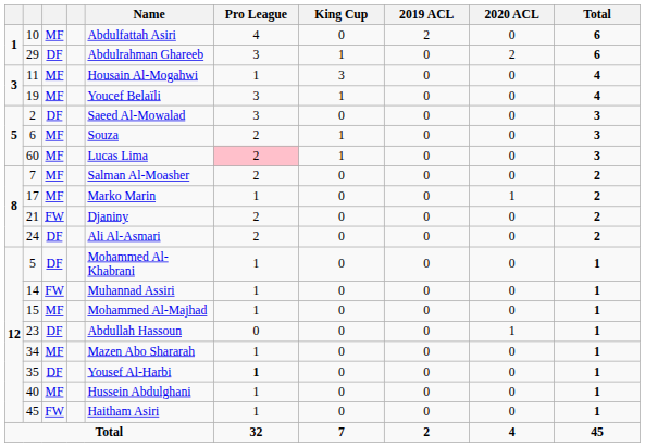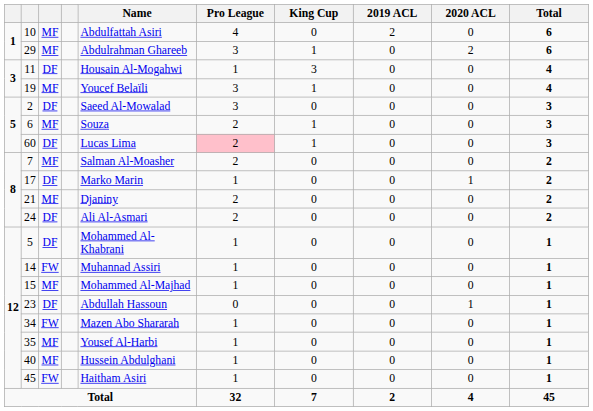 <table class="wikitable" style="text-align:center">
 <tr>
 <th width=15></th>
 <th width=15></th>
 <th width=15></th>
 <th width=15></th>
 <th width=155>Name</th>
 <th width=100>Pro League</th>
 <th width=100>King Cup</th>
 <th width=100>2019 ACL</th>
 <th width=100>2020 ACL</th>
 <th width=100>Total</th>
 </tr>
 <tr>
 <td rowspan=2><strong>1</strong></td>
 <td>10</td>
 <td><a href='#'>MF</a></td>
 <td></td>
 <td align=left><a href='#'>Abdulfattah Asiri</a></td>
 <td>4</td>
 <td>0</td>
 <td>2</td>
 <td>0</td>
 <td><strong>6</strong></td>
 </tr>
 <tr>
 <td>29</td>
-<td><a href='#'>DF</a></td>
+<td><a href='#'>MF</a></td>
 <td></td>
 <td align=left><a href='#'>Abdulrahman Ghareeb</a></td>
 <td>3</td>
 <td>1</td>
 <td>0</td>
 <td>2</td>
 <td><strong>6</strong></td>
 </tr>
 <tr>
 <td rowspan=2><strong>3</strong></td>
 <td>11</td>
-<td><a href='#'>MF</a></td>
+<td><a href='#'>DF</a></td>
 <td></td>
 <td align=left><a href='#'>Housain Al-Mogahwi</a></td>
 <td>1</td>
 <td>3</td>
 <td>0</td>
 <td>0</td>
 <td><strong>4</strong></td>
 </tr>
 <tr>
 <td>19</td>
 <td><a href='#'>MF</a></td>
 <td></td>
 <td align=left><a href='#'>Youcef Belaïli</a></td>
 <td>3</td>
 <td>1</td>
 <td>0</td>
 <td>0</td>
 <td><strong>4</strong></td>
 </tr>
 <tr>
 <td rowspan=3><strong>5</strong></td>
 <td>2</td>
 <td><a href='#'>DF</a></td>
 <td></td>
 <td align=left><a href='#'>Saeed Al-Mowalad</a></td>
 <td>3</td>
 <td>0</td>
 <td>0</td>
 <td>0</td>
 <td><strong>3</strong></td>
 </tr>
 <tr>
 <td>6</td>
 <td><a href='#'>MF</a></td>
 <td></td>
 <td align=left><a href='#'>Souza</a></td>
 <td>2</td>
 <td>1</td>
 <td>0</td>
 <td>0</td>
 <td><strong>3</strong></td>
 </tr>
 <tr>
 <td>60</td>
-<td><a href='#'>MF</a></td>
+<td><a href='#'>DF</a></td>
 <td></td>
 <td align=left><a href='#'>Lucas Lima</a></td>
 <td style="background: pink;">2</td>
 <td>1</td>
 <td>0</td>
 <td>0</td>
 <td><strong>3</strong></td>
 </tr>
 <tr>
 <td rowspan=4><strong>8</strong></td>
 <td>7</td>
 <td><a href='#'>MF</a></td>
 <td></td>
 <td align=left><a href='#'>Salman Al-Moasher</a></td>
 <td>2</td>
 <td>0</td>
 <td>0</td>
 <td>0</td>
 <td><strong>2</strong></td>
 </tr>
 <tr>
 <td>17</td>
-<td><a href='#'>MF</a></td>
+<td><a href='#'>DF</a></td>
 <td></td>
 <td align=left><a href='#'>Marko Marin</a></td>
 <td>1</td>
 <td>0</td>
 <td>0</td>
 <td>1</td>
 <td><strong>2</strong></td>
 </tr>
 <tr>
 <td>21</td>
-<td><a href='#'>FW</a></td>
+<td><a href='#'>MF</a></td>
 <td></td>
 <td align=left><a href='#'>Djaniny</a></td>
 <td>2</td>
 <td>0</td>
 <td>0</td>
 <td>0</td>
 <td><strong>2</strong></td>
 </tr>
 <tr>
 <td>24</td>
 <td><a href='#'>DF</a></td>
 <td></td>
 <td align=left><a href='#'>Ali Al-Asmari</a></td>
 <td>2</td>
 <td>0</td>
 <td>0</td>
 <td>0</td>
 <td><strong>2</strong></td>
 </tr>
 <tr>
 <td rowspan=8><strong>12</strong></td>
 <td>5</td>
 <td><a href='#'>DF</a></td>
 <td></td>
 <td align=left><a href='#'>Mohammed Al-Khabrani</a></td>
 <td>1</td>
 <td>0</td>
 <td>0</td>
 <td>0</td>
 <td><strong>1</strong></td>
 </tr>
 <tr>
 <td>14</td>
 <td><a href='#'>FW</a></td>
 <td></td>
 <td align=left><a href='#'>Muhannad Assiri</a></td>
 <td>1</td>
 <td>0</td>
 <td>0</td>
 <td>0</td>
 <td><strong>1</strong></td>
 </tr>
 <tr>
 <td>15</td>
 <td><a href='#'>MF</a></td>
 <td></td>
 <td align=left><a href='#'>Mohammed Al-Majhad</a></td>
 <td>1</td>
 <td>0</td>
 <td>0</td>
 <td>0</td>
 <td><strong>1</strong></td>
 </tr>
 <tr>
 <td>23</td>
 <td><a href='#'>DF</a></td>
 <td></td>
 <td align=left><a href='#'>Abdullah Hassoun</a></td>
 <td>0</td>
 <td>0</td>
 <td>0</td>
 <td>1</td>
 <td><strong>1</strong></td>
 </tr>
 <tr>
 <td>34</td>
-<td><a href='#'>MF</a></td>
+<td><a href='#'>FW</a></td>
 <td></td>
 <td align=left><a href='#'>Mazen Abo Shararah</a></td>
 <td>1</td>
 <td>0</td>
 <td>0</td>
 <td>0</td>
 <td><strong>1</strong></td>
 </tr>
 <tr>
 <td>35</td>
-<td><a href='#'>DF</a></td>
+<td><a href='#'>MF</a></td>
 <td></td>
 <td align=left><a href='#'>Yousef Al-Harbi</a></td>
-<td><strong>1</strong></td>
+<td>1</td>
 <td>0</td>
 <td>0</td>
 <td>0</td>
 <td><strong>1</strong></td>
 </tr>
 <tr>
 <td>40</td>
 <td><a href='#'>MF</a></td>
 <td></td>
 <td align=left><a href='#'>Hussein Abdulghani</a></td>
 <td>1</td>
 <td>0</td>
 <td>0</td>
 <td>0</td>
 <td><strong>1</strong></td>
 </tr>
 <tr>
 <td>45</td>
 <td><a href='#'>FW</a></td>
 <td></td>
 <td align=left><a href='#'>Haitham Asiri</a></td>
 <td>1</td>
 <td>0</td>
 <td>0</td>
 <td>0</td>
 <td><strong>1</strong></td>
 </tr>
 <tr>
 <td colspan=5><strong>Total</strong></td>
 <td><strong>32</strong></td>
 <td><strong>7</strong></td>
 <td><strong>2</strong></td>
 <td><strong>4</strong></td>
 <td><strong>45</strong></td>
 </tr>
 </table>
